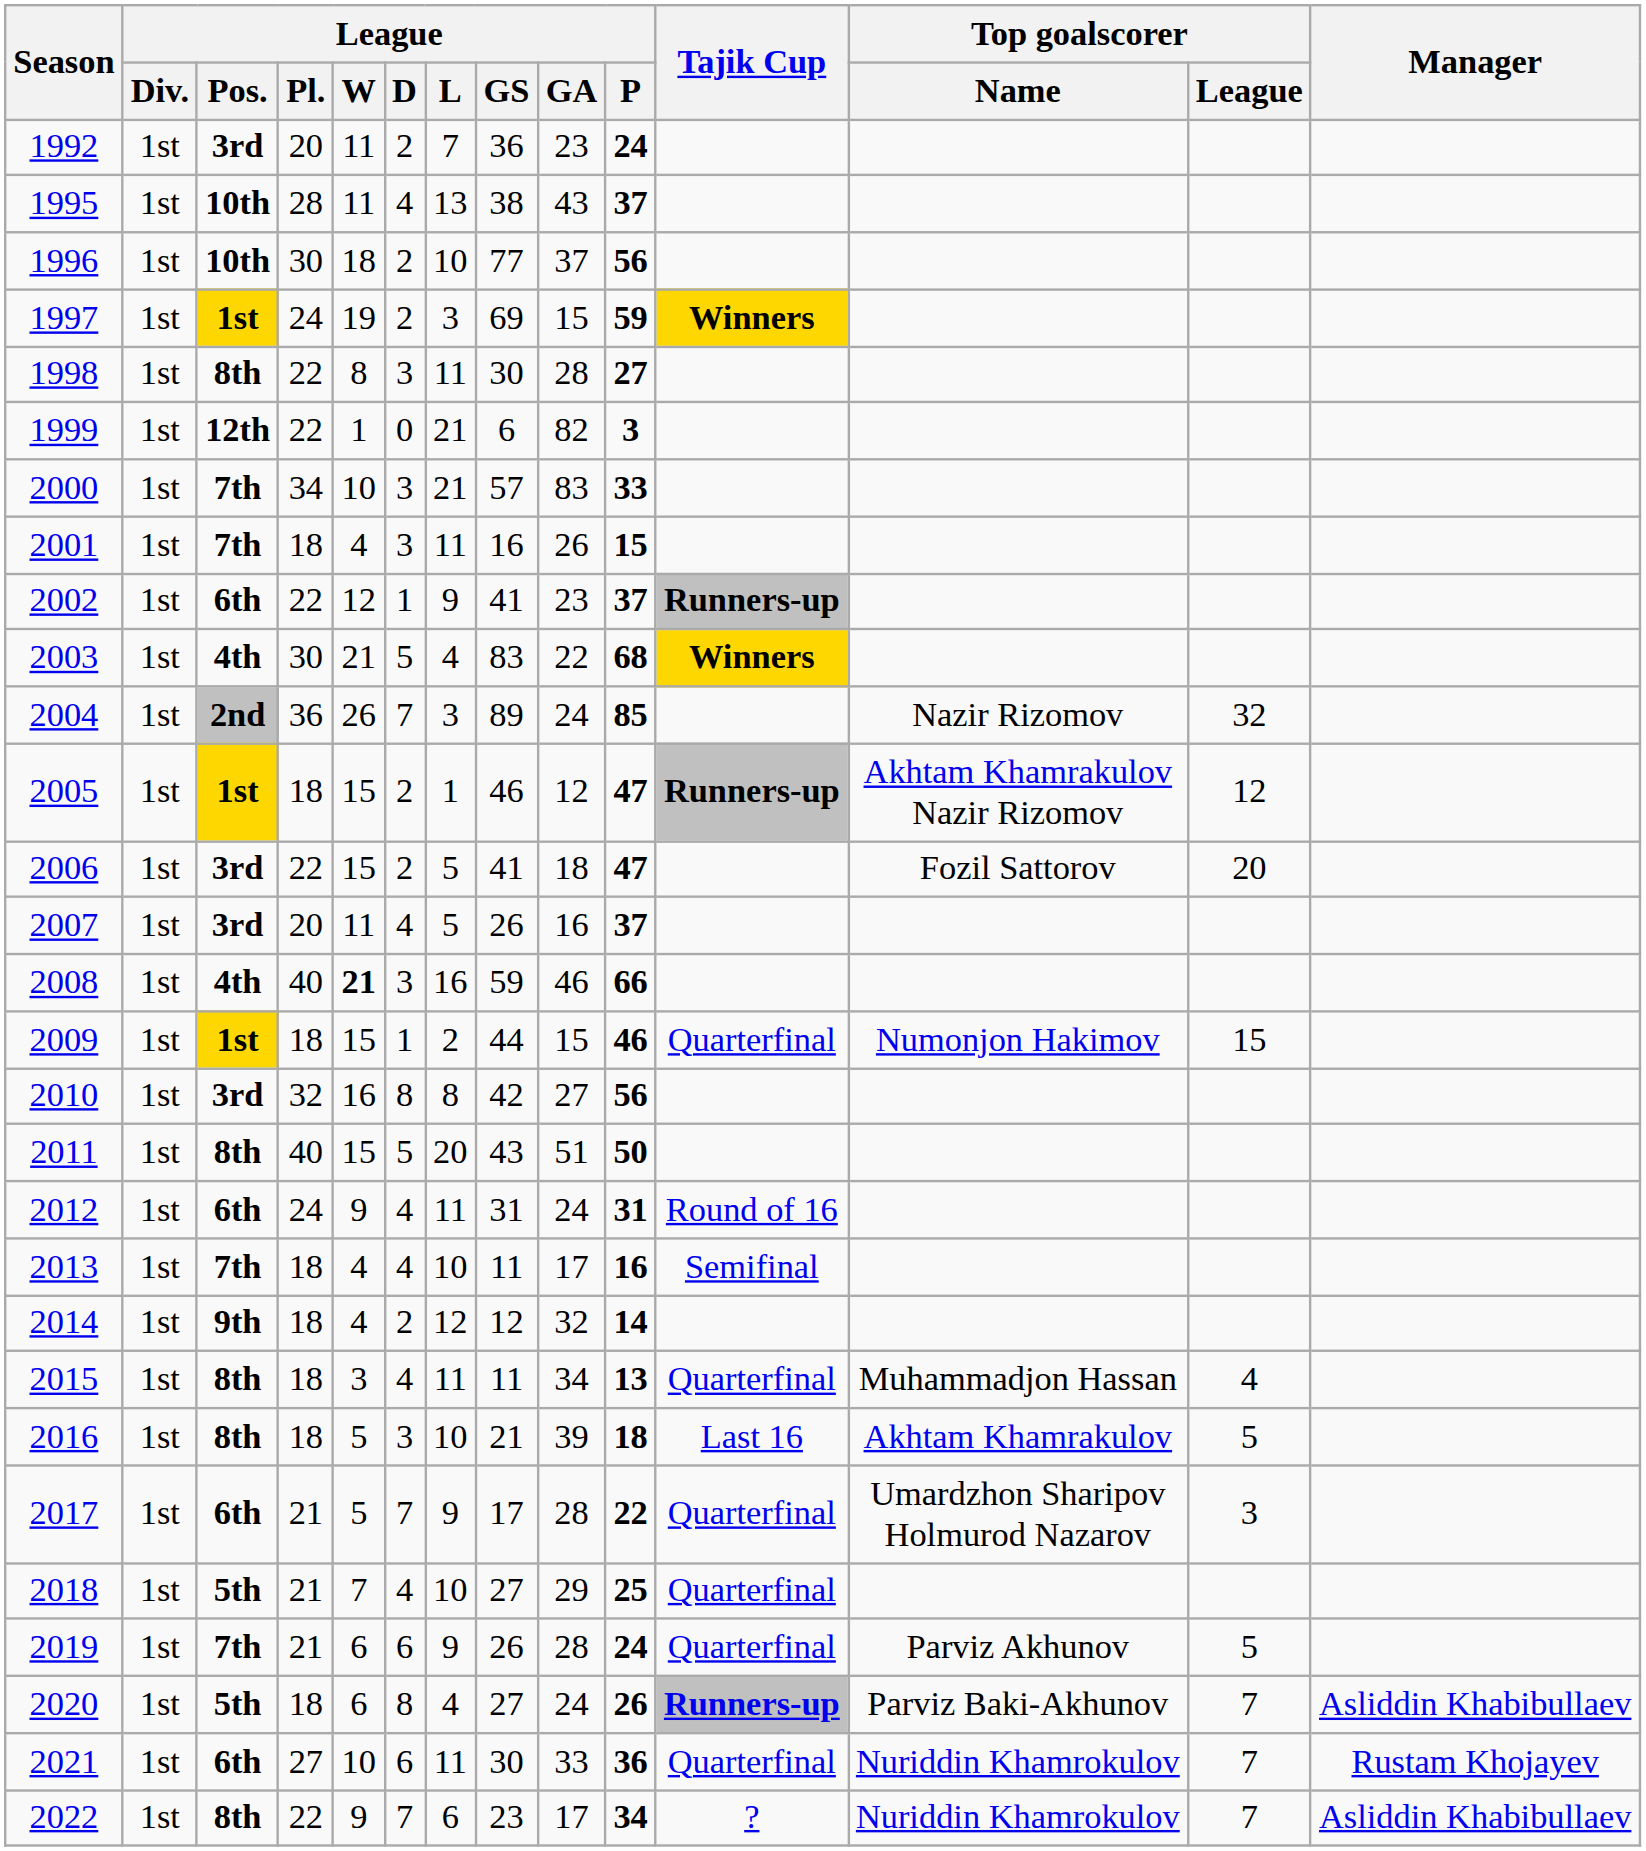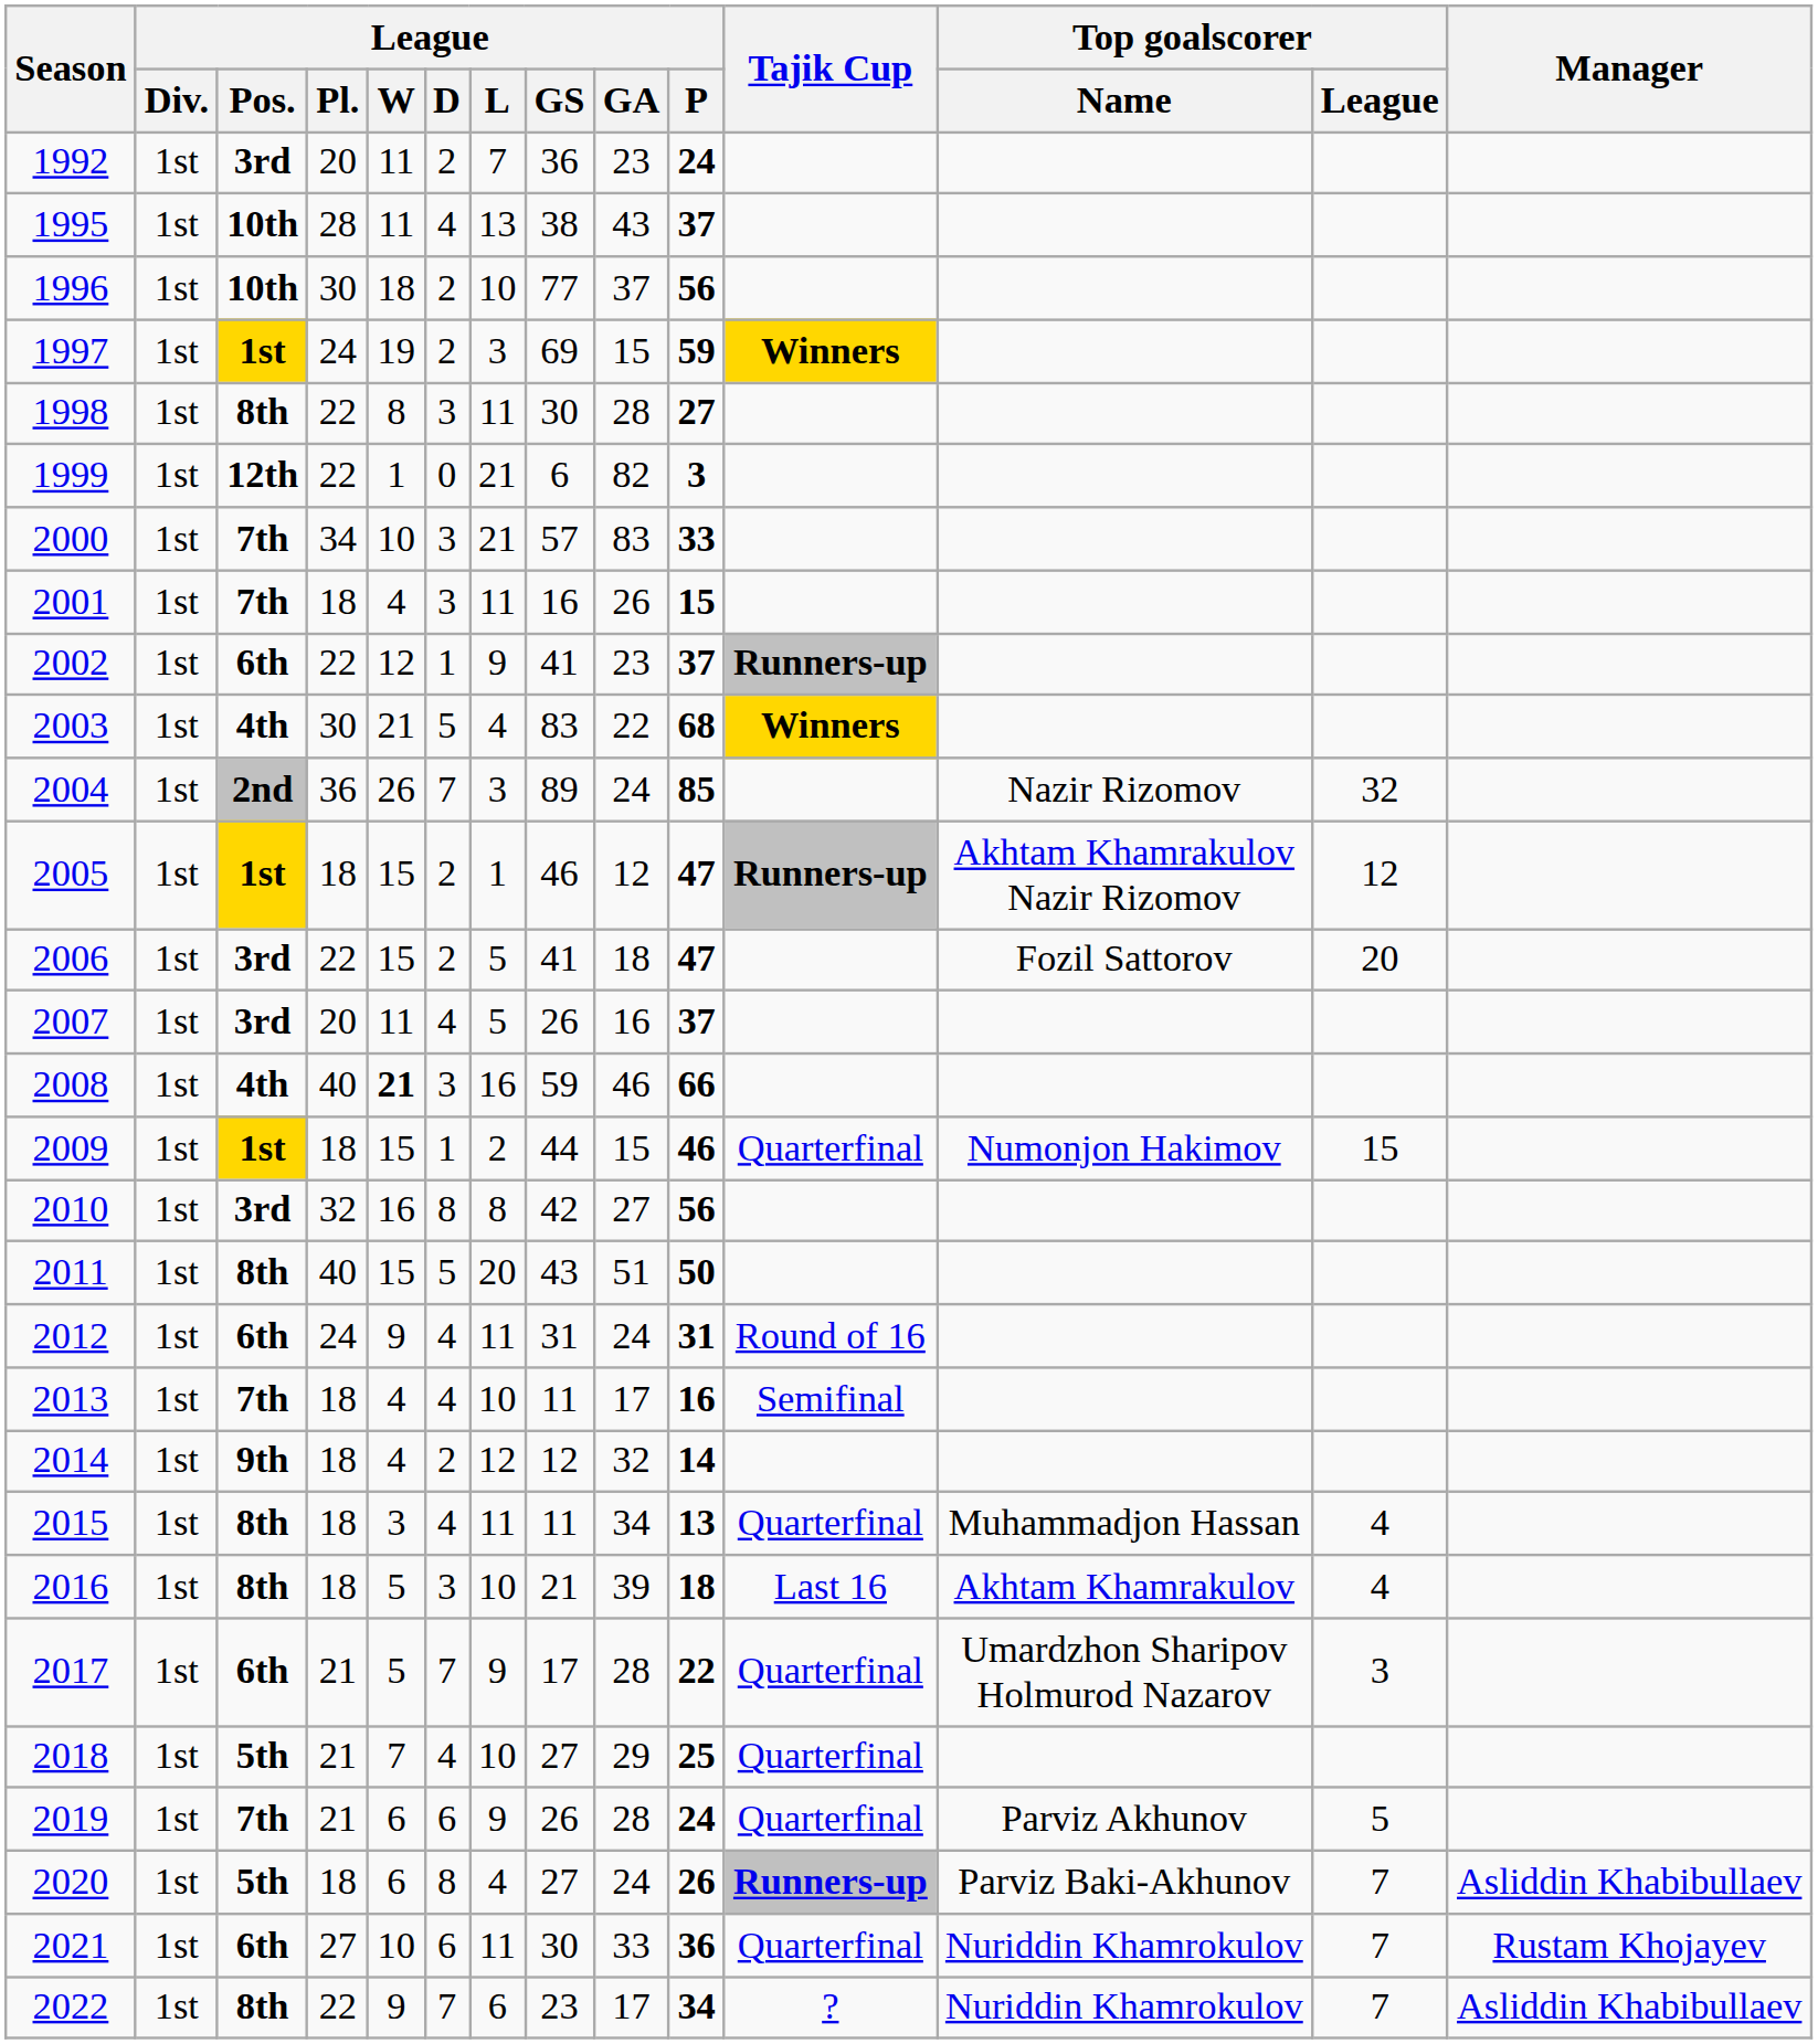 <table class="wikitable mw-collapsible mw-collapsed" align=center cellspacing="0" cellpadding="3" style="border:1px solid #AAAAAA;font-size:90%">
 <tr style="background:#efefef;">
 <th rowspan="2">Season</th>
 <th colspan="9">League</th>
 <th rowspan="2"><a href='#'>Tajik Cup</a></th>
 <th colspan="2">Top goalscorer</th>
 <th rowspan="2">Manager</th>
 </tr>
 <tr>
 <th>Div.</th>
 <th>Pos.</th>
 <th>Pl.</th>
 <th>W</th>
 <th>D</th>
 <th>L</th>
 <th>GS</th>
 <th>GA</th>
 <th>P</th>
 <th>Name</th>
 <th>League</th>
 </tr>
 <tr>
 <td align=center><a href='#'>1992</a></td>
 <td align=center>1st</td>
 <td align=center><strong>3rd</strong></td>
 <td align=center>20</td>
 <td align=center>11</td>
 <td align=center>2</td>
 <td align=center>7</td>
 <td align=center>36</td>
 <td align=center>23</td>
 <td align=center><strong>24</strong></td>
 <td align=center></td>
 <td align=center></td>
 <td align=center></td>
 <td align=center></td>
 </tr>
 <tr>
 <td align=center><a href='#'>1995</a></td>
 <td align=center>1st</td>
 <td align=center><strong>10th</strong></td>
 <td align=center>28</td>
 <td align=center>11</td>
 <td align=center>4</td>
 <td align=center>13</td>
 <td align=center>38</td>
 <td align=center>43</td>
 <td align=center><strong>37</strong></td>
 <td align=center></td>
 <td align=center></td>
 <td align=center></td>
 <td align=center></td>
 </tr>
 <tr>
 <td align=center><a href='#'>1996</a></td>
 <td align=center>1st</td>
 <td align=center><strong>10th</strong></td>
 <td align=center>30</td>
 <td align=center>18</td>
 <td align=center>2</td>
 <td align=center>10</td>
 <td align=center>77</td>
 <td align=center>37</td>
 <td align=center><strong>56</strong></td>
 <td align=center></td>
 <td align=center></td>
 <td align=center></td>
 <td align=center></td>
 </tr>
 <tr>
 <td align=center><a href='#'>1997</a></td>
 <td align=center>1st</td>
 <td style="text-align:center; background:gold;"><strong>1st</strong></td>
 <td align=center>24</td>
 <td align=center>19</td>
 <td align=center>2</td>
 <td align=center>3</td>
 <td align=center>69</td>
 <td align=center>15</td>
 <td align=center><strong>59</strong></td>
 <td style="text-align:center; background:gold;"><strong>Winners</strong></td>
 <td align=center></td>
 <td align=center></td>
 <td align=center></td>
 </tr>
 <tr>
 <td align=center><a href='#'>1998</a></td>
 <td align=center>1st</td>
 <td align=center><strong>8th</strong></td>
 <td align=center>22</td>
 <td align=center>8</td>
 <td align=center>3</td>
 <td align=center>11</td>
 <td align=center>30</td>
 <td align=center>28</td>
 <td align=center><strong>27</strong></td>
 <td align=center></td>
 <td align=center></td>
 <td align=center></td>
 <td align=center></td>
 </tr>
 <tr>
 <td align=center><a href='#'>1999</a></td>
 <td align=center>1st</td>
 <td align=center><strong>12th</strong></td>
 <td align=center>22</td>
 <td align=center>1</td>
 <td align=center>0</td>
 <td align=center>21</td>
 <td align=center>6</td>
 <td align=center>82</td>
 <td align=center><strong>3</strong></td>
 <td align=center></td>
 <td align=center></td>
 <td align=center></td>
 <td align=center></td>
 </tr>
 <tr>
 <td align=center><a href='#'>2000</a></td>
 <td align=center>1st</td>
 <td align=center><strong>7th</strong></td>
 <td align=center>34</td>
 <td align=center>10</td>
 <td align=center>3</td>
 <td align=center>21</td>
 <td align=center>57</td>
 <td align=center>83</td>
 <td align=center><strong>33</strong></td>
 <td align=center></td>
 <td align=center></td>
 <td align=center></td>
 <td align=center></td>
 </tr>
 <tr>
 <td align=center><a href='#'>2001</a></td>
 <td align=center>1st</td>
 <td align=center><strong>7th</strong></td>
 <td align=center>18</td>
 <td align=center>4</td>
 <td align=center>3</td>
 <td align=center>11</td>
 <td align=center>16</td>
 <td align=center>26</td>
 <td align=center><strong>15</strong></td>
 <td align=center></td>
 <td align=center></td>
 <td align=center></td>
 <td align=center></td>
 </tr>
 <tr>
 <td align=center><a href='#'>2002</a></td>
 <td align=center>1st</td>
 <td align=center><strong>6th</strong></td>
 <td align=center>22</td>
 <td align=center>12</td>
 <td align=center>1</td>
 <td align=center>9</td>
 <td align=center>41</td>
 <td align=center>23</td>
 <td align=center><strong>37</strong></td>
 <td style="text-align:center; background:silver;"><strong>Runners-up</strong></td>
 <td align=center></td>
 <td align=center></td>
 <td align=center></td>
 </tr>
 <tr>
 <td align=center><a href='#'>2003</a></td>
 <td align=center>1st</td>
 <td align=center><strong>4th</strong></td>
 <td align=center>30</td>
 <td align=center>21</td>
 <td align=center>5</td>
 <td align=center>4</td>
 <td align=center>83</td>
 <td align=center>22</td>
 <td align=center><strong>68</strong></td>
 <td style="text-align:center; background:gold;"><strong>Winners</strong></td>
 <td align=center></td>
 <td align=center></td>
 <td align=center></td>
 </tr>
 <tr>
 <td align=center><a href='#'>2004</a></td>
 <td align=center>1st</td>
 <td style="text-align:center; background:silver;"><strong>2nd</strong></td>
 <td align=center>36</td>
 <td align=center>26</td>
 <td align=center>7</td>
 <td align=center>3</td>
 <td align=center>89</td>
 <td align=center>24</td>
 <td align=center><strong>85</strong></td>
 <td align=center></td>
 <td align=center> Nazir Rizomov</td>
 <td align=center>32</td>
 <td align=center></td>
 </tr>
 <tr>
 <td align=center><a href='#'>2005</a></td>
 <td align=center>1st</td>
 <td style="text-align:center; background:gold;"><strong>1st</strong></td>
 <td align=center>18</td>
 <td align=center>15</td>
 <td align=center>2</td>
 <td align=center>1</td>
 <td align=center>46</td>
 <td align=center>12</td>
 <td align=center><strong>47</strong></td>
 <td style="text-align:center; background:silver;"><strong>Runners-up</strong></td>
 <td align=center> <a href='#'>Akhtam Khamrakulov</a> <br>  Nazir Rizomov</td>
 <td align=center>12</td>
 <td align=center></td>
 </tr>
 <tr>
 <td align=center><a href='#'>2006</a></td>
 <td align=center>1st</td>
 <td align=center><strong>3rd</strong></td>
 <td align=center>22</td>
 <td align=center>15</td>
 <td align=center>2</td>
 <td align=center>5</td>
 <td align=center>41</td>
 <td align=center>18</td>
 <td align=center><strong>47</strong></td>
 <td align=center></td>
 <td align=center> Fozil Sattorov</td>
 <td align=center>20</td>
 <td align=center></td>
 </tr>
 <tr>
 <td align=center><a href='#'>2007</a></td>
 <td align=center>1st</td>
 <td align=center><strong>3rd</strong></td>
 <td align=center>20</td>
 <td align=center>11</td>
 <td align=center>4</td>
 <td align=center>5</td>
 <td align=center>26</td>
 <td align=center>16</td>
 <td align=center><strong>37</strong></td>
 <td align=center></td>
 <td align=center></td>
 <td align=center></td>
 <td align=center></td>
 </tr>
 <tr>
 <td align=center><a href='#'>2008</a></td>
 <td align=center>1st</td>
 <td align=center><strong>4th</strong></td>
 <td align=center>40</td>
 <td align=center><strong>21</strong></td>
 <td align=center>3</td>
 <td align=center>16</td>
 <td align=center>59</td>
 <td align=center>46</td>
 <td align=center><strong>66</strong></td>
 <td align=center></td>
 <td align=center></td>
 <td align=center></td>
 <td align=center></td>
 </tr>
 <tr>
 <td align=center><a href='#'>2009</a></td>
 <td align=center>1st</td>
 <td style="text-align:center; background:gold;"><strong>1st</strong></td>
 <td align=center>18</td>
 <td align=center>15</td>
 <td align=center>1</td>
 <td align=center>2</td>
 <td align=center>44</td>
 <td align=center>15</td>
 <td align=center><strong>46</strong></td>
 <td align=center><a href='#'>Quarterfinal</a></td>
 <td align=center> <a href='#'>Numonjon Hakimov</a></td>
 <td align=center>15</td>
 <td align=center></td>
 </tr>
 <tr>
 <td align=center><a href='#'>2010</a></td>
 <td align=center>1st</td>
 <td align=center><strong>3rd</strong></td>
 <td align=center>32</td>
 <td align=center>16</td>
 <td align=center>8</td>
 <td align=center>8</td>
 <td align=center>42</td>
 <td align=center>27</td>
 <td align=center><strong>56</strong></td>
 <td align=center></td>
 <td align=center></td>
 <td align=center></td>
 <td align=center></td>
 </tr>
 <tr>
 <td align=center><a href='#'>2011</a></td>
 <td align=center>1st</td>
 <td align=center><strong>8th</strong></td>
 <td align=center>40</td>
 <td align=center>15</td>
 <td align=center>5</td>
 <td align=center>20</td>
 <td align=center>43</td>
 <td align=center>51</td>
 <td align=center><strong>50</strong></td>
 <td align=center></td>
 <td align=center></td>
 <td align=center></td>
 <td align=center></td>
 </tr>
 <tr>
 <td align=center><a href='#'>2012</a></td>
 <td align=center>1st</td>
 <td align=center><strong>6th</strong></td>
 <td align=center>24</td>
 <td align=center>9</td>
 <td align=center>4</td>
 <td align=center>11</td>
 <td align=center>31</td>
 <td align=center>24</td>
 <td align=center><strong>31</strong></td>
 <td align=center><a href='#'>Round of 16</a></td>
 <td align=center></td>
 <td align=center></td>
 <td align=center></td>
 </tr>
 <tr>
 <td align=center><a href='#'>2013</a></td>
 <td align=center>1st</td>
 <td align=center><strong>7th</strong></td>
 <td align=center>18</td>
 <td align=center>4</td>
 <td align=center>4</td>
 <td align=center>10</td>
 <td align=center>11</td>
 <td align=center>17</td>
 <td align=center><strong>16</strong></td>
 <td align=center><a href='#'>Semifinal</a></td>
 <td align=center></td>
 <td align=center></td>
 <td align=center></td>
 </tr>
 <tr>
 <td align=center><a href='#'>2014</a></td>
 <td align=center>1st</td>
 <td align=center><strong>9th</strong></td>
 <td align=center>18</td>
 <td align=center>4</td>
 <td align=center>2</td>
 <td align=center>12</td>
 <td align=center>12</td>
 <td align=center>32</td>
 <td align=center><strong>14</strong></td>
 <td align=center></td>
 <td align=center></td>
 <td align=center></td>
 <td align=center></td>
 </tr>
 <tr>
 <td align=center><a href='#'>2015</a></td>
 <td align=center>1st</td>
 <td align=center><strong>8th</strong></td>
 <td align=center>18</td>
 <td align=center>3</td>
 <td align=center>4</td>
 <td align=center>11</td>
 <td align=center>11</td>
 <td align=center>34</td>
 <td align=center><strong>13</strong></td>
 <td align=center><a href='#'>Quarterfinal</a></td>
 <td align=center> Muhammadjon Hassan</td>
 <td align=center>4</td>
 <td align=center></td>
 </tr>
 <tr>
 <td align=center><a href='#'>2016</a></td>
 <td align=center>1st</td>
 <td align=center><strong>8th</strong></td>
 <td align=center>18</td>
 <td align=center>5</td>
 <td align=center>3</td>
 <td align=center>10</td>
 <td align=center>21</td>
 <td align=center>39</td>
 <td align=center><strong>18</strong></td>
 <td align=center><a href='#'>Last 16</a></td>
 <td align=center> <a href='#'>Akhtam Khamrakulov</a></td>
-<td align=center>5</td>
+<td align=center>4</td>
 <td align=center></td>
 </tr>
 <tr>
 <td align=center><a href='#'>2017</a></td>
 <td align=center>1st</td>
 <td align=center><strong>6th</strong></td>
 <td align=center>21</td>
 <td align=center>5</td>
 <td align=center>7</td>
 <td align=center>9</td>
 <td align=center>17</td>
 <td align=center>28</td>
 <td align=center><strong>22</strong></td>
 <td align=center><a href='#'>Quarterfinal</a></td>
 <td align=center> Umardzhon Sharipov <br>  Holmurod Nazarov</td>
 <td align=center>3</td>
 <td align=center></td>
 </tr>
 <tr>
 <td align=center><a href='#'>2018</a></td>
 <td align=center>1st</td>
 <td align=center><strong>5th</strong></td>
 <td align=center>21</td>
 <td align=center>7</td>
 <td align=center>4</td>
 <td align=center>10</td>
 <td align=center>27</td>
 <td align=center>29</td>
 <td align=center><strong>25</strong></td>
 <td align=center><a href='#'>Quarterfinal</a></td>
 <td align=center></td>
 <td align=center></td>
 <td align=center></td>
 </tr>
 <tr>
 <td align=center><a href='#'>2019</a></td>
 <td align=center>1st</td>
 <td align=center><strong>7th</strong></td>
 <td align=center>21</td>
 <td align=center>6</td>
 <td align=center>6</td>
 <td align=center>9</td>
 <td align=center>26</td>
 <td align=center>28</td>
 <td align=center><strong>24</strong></td>
 <td align=center><a href='#'>Quarterfinal</a></td>
 <td align=center> Parviz Akhunov</td>
 <td align=center>5</td>
 <td align=center></td>
 </tr>
 <tr>
 <td align=center><a href='#'>2020</a></td>
 <td align=center>1st</td>
 <td align=center><strong>5th</strong></td>
 <td align=center>18</td>
 <td align=center>6</td>
 <td align=center>8</td>
 <td align=center>4</td>
 <td align=center>27</td>
 <td align=center>24</td>
 <td align=center><strong>26</strong></td>
 <td style="text-align:center; background:silver;"><strong><a href='#'>Runners-up</a></strong></td>
 <td align=center> Parviz Baki-Akhunov</td>
 <td align=center>7</td>
 <td align=center> <a href='#'>Asliddin Khabibullaev</a></td>
 </tr>
 <tr>
 <td align=center><a href='#'>2021</a></td>
 <td align=center>1st</td>
 <td align=center><strong>6th</strong></td>
 <td align=center>27</td>
 <td align=center>10</td>
 <td align=center>6</td>
 <td align=center>11</td>
 <td align=center>30</td>
 <td align=center>33</td>
 <td align=center><strong>36</strong></td>
 <td align=center><a href='#'>Quarterfinal</a></td>
 <td align=center> <a href='#'>Nuriddin Khamrokulov</a></td>
 <td align=center>7</td>
 <td align=center> <a href='#'>Rustam Khojayev</a></td>
 </tr>
 <tr>
 <td align=center><a href='#'>2022</a></td>
 <td align=center>1st</td>
 <td align=center><strong>8th</strong></td>
 <td align=center>22</td>
 <td align=center>9</td>
 <td align=center>7</td>
 <td align=center>6</td>
 <td align=center>23</td>
 <td align=center>17</td>
 <td align=center><strong>34</strong></td>
 <td align=center><a href='#'>?</a></td>
 <td align=center> <a href='#'>Nuriddin Khamrokulov</a></td>
 <td align=center>7</td>
 <td align=center> <a href='#'>Asliddin Khabibullaev</a></td>
 </tr>
 </table>
